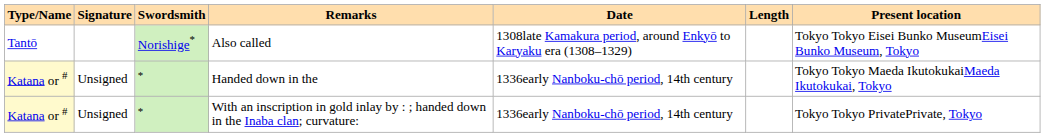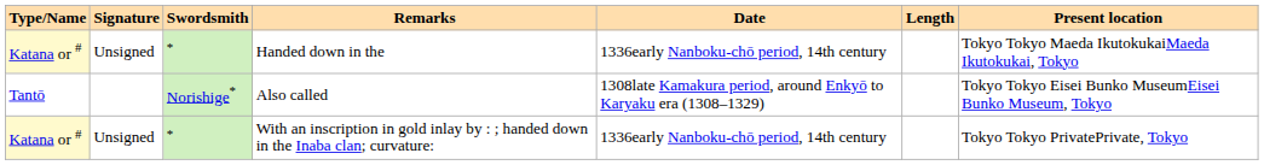 <table class="wikitable" style="width:100%; background:#fff;">
 <tr>
 <th style="background:#ffdead;">Type/Name</th>
 <th style="background:#ffdead;">Signature</th>
 <th style="background:#ffdead;">Swordsmith</th>
 <th style="background:#ffdead;">Remarks</th>
 <th style="background:#ffdead;">Date</th>
 <th style="background:#ffdead;">Length</th>
 <th style="background:#ffdead;">Present location</th>
+</tr>
+<tr>
+<td style="background:LemonChiffon;"><a href='#'>Katana</a> or <sup>#</sup></td>
+<td>Unsigned</td>
+<td style="background:#d0f0c0;"><sup>*</sup></td>
+<td>Handed down in the </td>
+<td><span>1336</span>early <a href='#'>Nanboku-chō period</a>, 14th century</td>
+<td></td>
+<td><span>Tokyo Tokyo Maeda Ikutokukai</span><a href='#'>Maeda Ikutokukai</a>, <a href='#'>Tokyo</a></td>
 </tr>
 <tr>
 <td><a href='#'>Tantō</a></td>
 <td></td>
 <td style="background:#d0f0c0;"><a href='#'>Norishige</a><sup>*</sup></td>
 <td>Also called </td>
 <td><span>1308</span>late <a href='#'>Kamakura period</a>, around <a href='#'>Enkyō</a> to <a href='#'>Karyaku</a> era (1308–1329)</td>
 <td></td>
 <td><span>Tokyo Tokyo Eisei Bunko Museum</span><a href='#'>Eisei Bunko Museum</a>, <a href='#'>Tokyo</a></td>
 </tr>
 <tr>
 <td style="background:LemonChiffon;"><a href='#'>Katana</a> or <sup>#</sup></td>
 <td>Unsigned</td>
 <td style="background:#d0f0c0;"><sup>*</sup></td>
-<td>Handed down in the </td>
-<td><span>1336</span>early <a href='#'>Nanboku-chō period</a>, 14th century</td>
-<td></td>
-<td><span>Tokyo Tokyo Maeda Ikutokukai</span><a href='#'>Maeda Ikutokukai</a>, <a href='#'>Tokyo</a></td>
-</tr>
-<tr>
-<td style="background:LemonChiffon;"><a href='#'>Katana</a> or <sup>#</sup></td>
-<td>Unsigned</td>
-<td style="background:#d0f0c0;"><sup>*</sup></td>
 <td>With an inscription in gold inlay by : ; handed down in the <a href='#'>Inaba clan</a>; curvature: </td>
 <td><span>1336</span>early <a href='#'>Nanboku-chō period</a>, 14th century</td>
 <td></td>
 <td><span>Tokyo Tokyo Private</span>Private, <a href='#'>Tokyo</a></td>
 </tr>
 </table>
